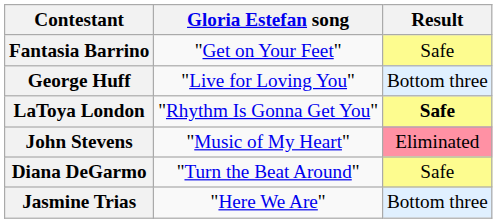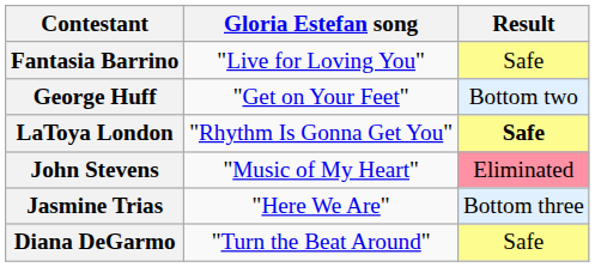 <table class="wikitable unsortable" style="text-align:center;">
 <tr>
 <th scope="col">Contestant</th>
 <th scope="col"><a href='#'>Gloria Estefan</a> song</th>
 <th scope="col">Result</th>
 </tr>
 <tr>
 <th scope="row">Fantasia Barrino</th>
-<td>"<a href='#'>Get on Your Feet</a>"</td>
+<td>"<a href='#'>Live for Loving You</a>"</td>
 <td style="background:#FDFC8F;">Safe</td>
 </tr>
 <tr>
 <th scope="row">George Huff</th>
-<td>"<a href='#'>Live for Loving You</a>"</td>
-<td bgcolor="E0F0FF">Bottom three</td>
+<td>"<a href='#'>Get on Your Feet</a>"</td>
+<td bgcolor="E0F0FF">Bottom two</td>
 </tr>
 <tr>
 <th scope="row">LaToya London</th>
 <td>"<a href='#'>Rhythm Is Gonna Get You</a>"</td>
 <td style="background:#FDFC8F;"><strong>Safe</strong></td>
 </tr>
 <tr>
 <th scope="row">John Stevens</th>
 <td>"<a href='#'>Music of My Heart</a>"</td>
 <td bgcolor="FF91A4">Eliminated</td>
 </tr>
 <tr>
+<th scope="row">Jasmine Trias</th>
+<td>"<a href='#'>Here We Are</a>"</td>
+<td bgcolor="E0F0FF">Bottom three</td>
+</tr>
+<tr>
 <th scope="row">Diana DeGarmo</th>
 <td>"<a href='#'>Turn the Beat Around</a>"</td>
 <td style="background:#FDFC8F;">Safe</td>
 </tr>
-<tr>
-<th scope="row">Jasmine Trias</th>
-<td>"<a href='#'>Here We Are</a>"</td>
-<td bgcolor="E0F0FF">Bottom three</td>
-</tr>
 </table>
